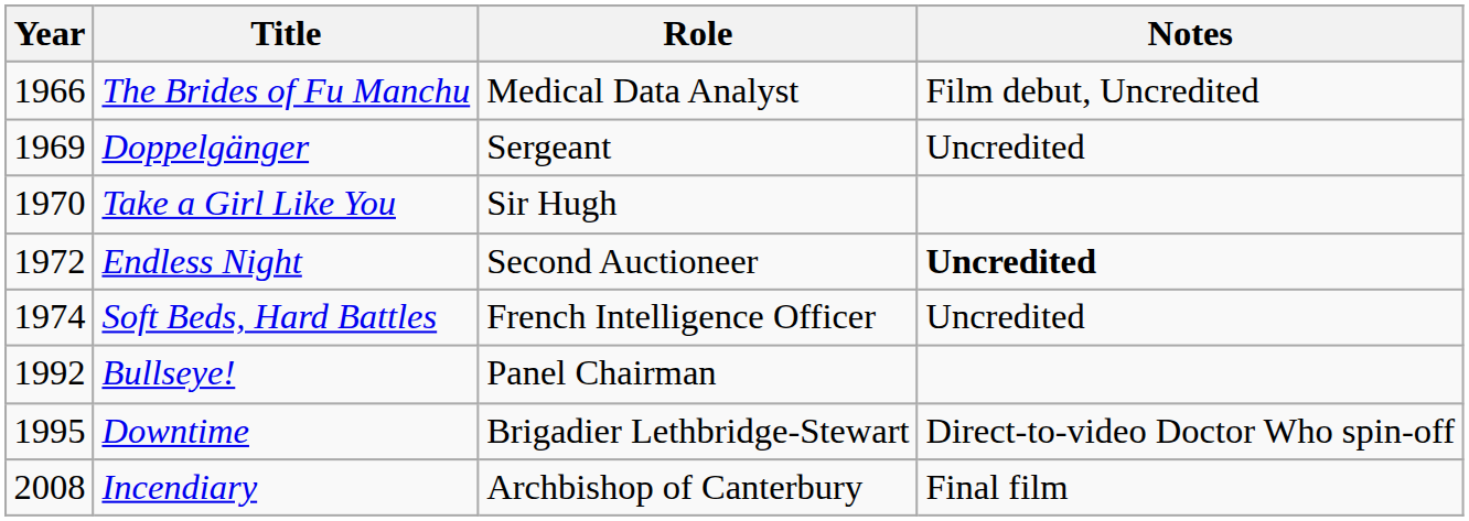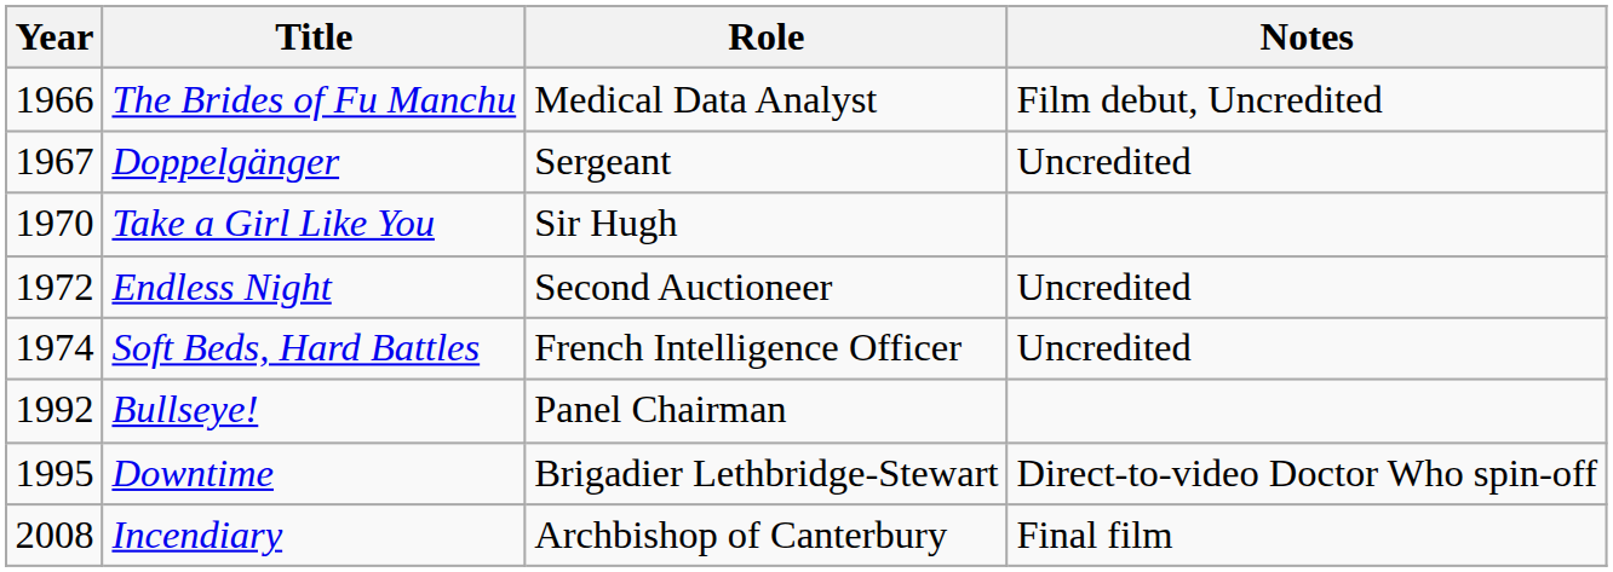 <table class="wikitable">
 <tr>
 <th>Year</th>
 <th>Title</th>
 <th>Role</th>
 <th>Notes</th>
 </tr>
 <tr>
 <td>1966</td>
 <td><em><a href='#'>The Brides of Fu Manchu</a></em></td>
 <td>Medical Data Analyst</td>
 <td>Film debut, Uncredited</td>
 </tr>
 <tr>
-<td>1969</td>
+<td>1967</td>
 <td><em><a href='#'>Doppelgänger</a></em></td>
 <td>Sergeant</td>
 <td>Uncredited</td>
 </tr>
 <tr>
 <td>1970</td>
 <td><em><a href='#'>Take a Girl Like You</a></em></td>
 <td>Sir Hugh</td>
 <td></td>
 </tr>
 <tr>
 <td>1972</td>
 <td><em><a href='#'>Endless Night</a></em></td>
 <td>Second Auctioneer</td>
-<td><strong>Uncredited</strong></td>
+<td>Uncredited</td>
 </tr>
 <tr>
 <td>1974</td>
 <td><em><a href='#'>Soft Beds, Hard Battles</a></em></td>
 <td>French Intelligence Officer</td>
 <td>Uncredited</td>
 </tr>
 <tr>
 <td>1992</td>
 <td><em><a href='#'>Bullseye!</a></em></td>
 <td>Panel Chairman</td>
 </tr>
 <tr>
 <td>1995</td>
 <td><em><a href='#'>Downtime</a></em></td>
 <td>Brigadier Lethbridge-Stewart</td>
 <td>Direct-to-video Doctor Who spin-off</td>
 </tr>
 <tr>
 <td>2008</td>
 <td><em><a href='#'>Incendiary</a></em></td>
 <td>Archbishop of Canterbury</td>
 <td>Final film</td>
 </tr>
 </table>
